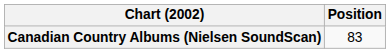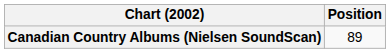 <table class="wikitable plainrowheaders" style="text-align:center">
 <tr>
 <th scope="col">Chart (2002)</th>
 <th scope="col">Position</th>
 </tr>
 <tr>
 <th scope="row">Canadian Country Albums (Nielsen SoundScan)</th>
-<td>83</td>
+<td>89</td>
 </tr>
 </table>
